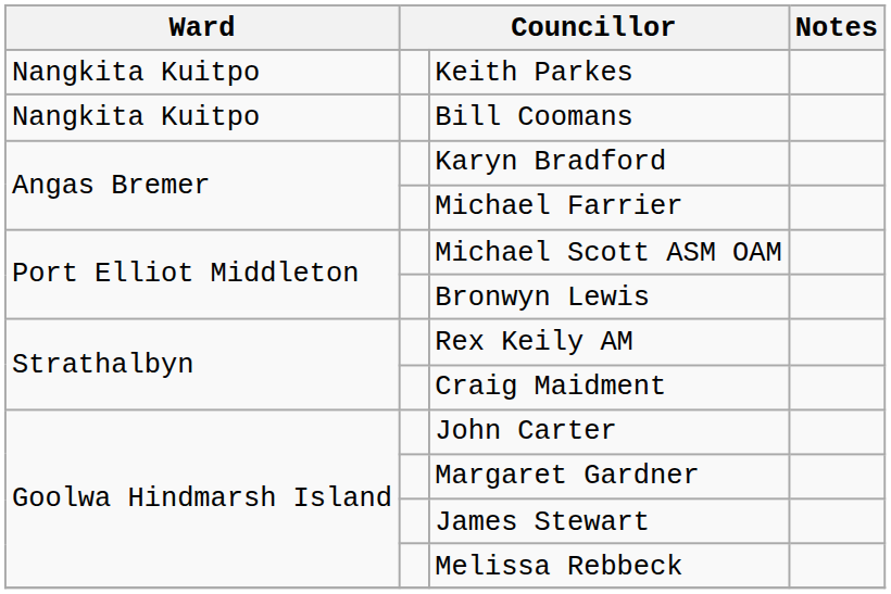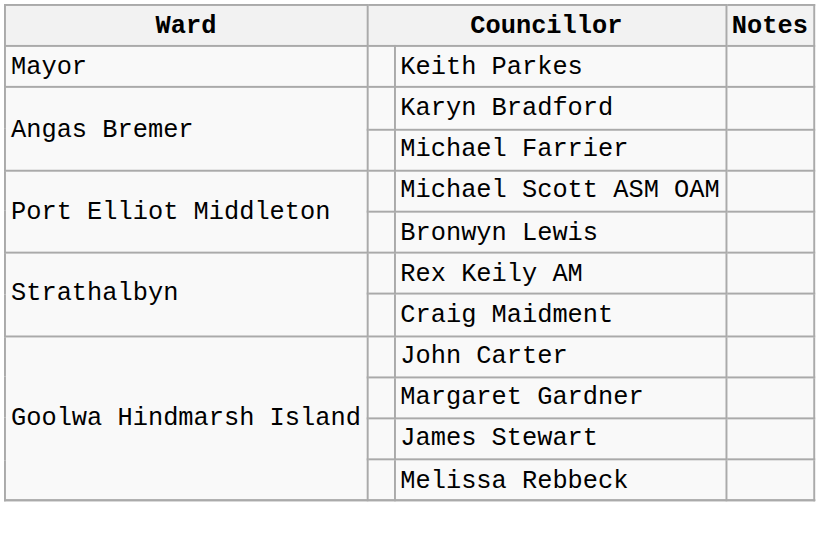 <table class="wikitable">
 <tr>
 <th>Ward</th>
 <th colspan="2">Councillor</th>
 <th>Notes</th>
 </tr>
 <tr>
-<td rowspan="1">Nangkita Kuitpo</td>
+<td rowspan="1">Mayor</td>
 <td> </td>
 <td>Keith Parkes</td>
-<td></td>
-</tr>
-<tr>
-<td rowspan="1">Nangkita Kuitpo</td>
-<td> </td>
-<td>Bill Coomans</td>
 <td></td>
 </tr>
 <tr>
 <td rowspan="2">Angas Bremer</td>
 <td> </td>
 <td>Karyn Bradford</td>
 <td></td>
 </tr>
 <tr>
 <td> </td>
 <td>Michael Farrier</td>
 <td></td>
 </tr>
 <tr>
 <td rowspan="2">Port Elliot Middleton</td>
 <td> </td>
 <td>Michael Scott ASM OAM</td>
 <td></td>
 </tr>
 <tr>
 <td> </td>
 <td>Bronwyn Lewis</td>
 <td></td>
 </tr>
 <tr>
 <td rowspan="2">Strathalbyn</td>
 <td> </td>
 <td>Rex Keily AM</td>
 <td></td>
 </tr>
 <tr>
 <td> </td>
 <td>Craig Maidment</td>
 <td></td>
 </tr>
 <tr>
 <td rowspan="4">Goolwa Hindmarsh Island</td>
 <td> </td>
 <td>John Carter</td>
 <td></td>
 </tr>
 <tr>
 <td> </td>
 <td>Margaret Gardner</td>
 <td></td>
 </tr>
 <tr>
 <td> </td>
 <td>James Stewart</td>
 <td></td>
 </tr>
 <tr>
 <td> </td>
 <td>Melissa Rebbeck</td>
 <td></td>
 </tr>
 <tr>
 </tr>
 </table>
